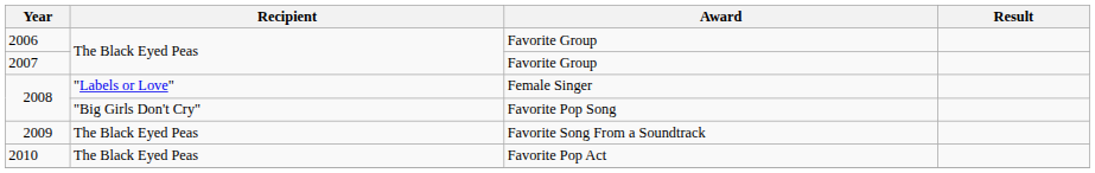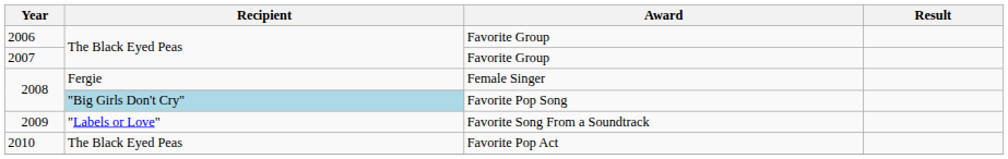 <table style="width: 75%;" class="wikitable">
 <tr>
 <th style="width:6%;">Year</th>
 <th style="width:40%;">Recipient</th>
 <th style="width:40%;">Award</th>
 <th style="width:14%;">Result</th>
 </tr>
 <tr>
 <td>2006</td>
 <td rowspan=2>The Black Eyed Peas</td>
 <td>Favorite Group</td>
 <td></td>
 </tr>
 <tr>
 <td>2007</td>
 <td>Favorite Group</td>
 <td></td>
 </tr>
 <tr>
 <td rowspan="2" style="text-align:center;">2008</td>
-<td rowspan="1" style="text-align:left;">"<a href='#'>Labels or Love</a>"</td>
+<td rowspan="1" style="text-align:left;">Fergie</td>
 <td>Female Singer</td>
 <td></td>
 </tr>
 <tr>
-<td rowspan="1" style="text-align:left;">"Big Girls Don't Cry"</td>
+<td rowspan="1" style="background: lightblue; text-align:left;">"Big Girls Don't Cry"</td>
 <td>Favorite Pop Song</td>
 <td></td>
 </tr>
 <tr>
 <td rowspan="1" style="text-align:center;">2009</td>
-<td>The Black Eyed Peas</td>
+<td rowspan="1" style="text-align:left;">"<a href='#'>Labels or Love</a>"</td>
 <td>Favorite Song From a Soundtrack</td>
 <td></td>
 </tr>
 <tr>
 <td>2010</td>
 <td>The Black Eyed Peas</td>
 <td>Favorite Pop Act</td>
 <td></td>
 </tr>
 <tr>
 </tr>
 </table>
